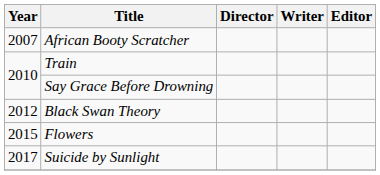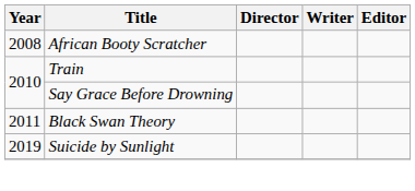 <table class="wikitable">
 <tr>
 <th>Year</th>
 <th>Title</th>
 <th>Director</th>
 <th>Writer</th>
 <th>Editor</th>
 </tr>
 <tr>
-<td>2007</td>
+<td>2008</td>
 <td><em>African Booty Scratcher</em></td>
 <td></td>
 <td></td>
 <td></td>
 </tr>
 <tr>
 <td rowspan="2">2010</td>
 <td><em>Train</em></td>
 <td></td>
 <td></td>
 <td></td>
 </tr>
 <tr>
 <td><em>Say Grace Before Drowning</em></td>
 <td></td>
 <td></td>
 <td></td>
 </tr>
 <tr>
-<td>2012</td>
+<td>2011</td>
 <td><em>Black Swan Theory</em></td>
 <td></td>
 <td></td>
 <td></td>
 </tr>
 <tr>
-<td>2015</td>
-<td><em>Flowers</em></td>
-<td></td>
-<td></td>
-<td></td>
-</tr>
-<tr>
-<td>2017</td>
+<td>2019</td>
 <td><em>Suicide by Sunlight</em></td>
 <td></td>
 <td></td>
 <td></td>
 </tr>
 <tr>
 </tr>
 </table>
